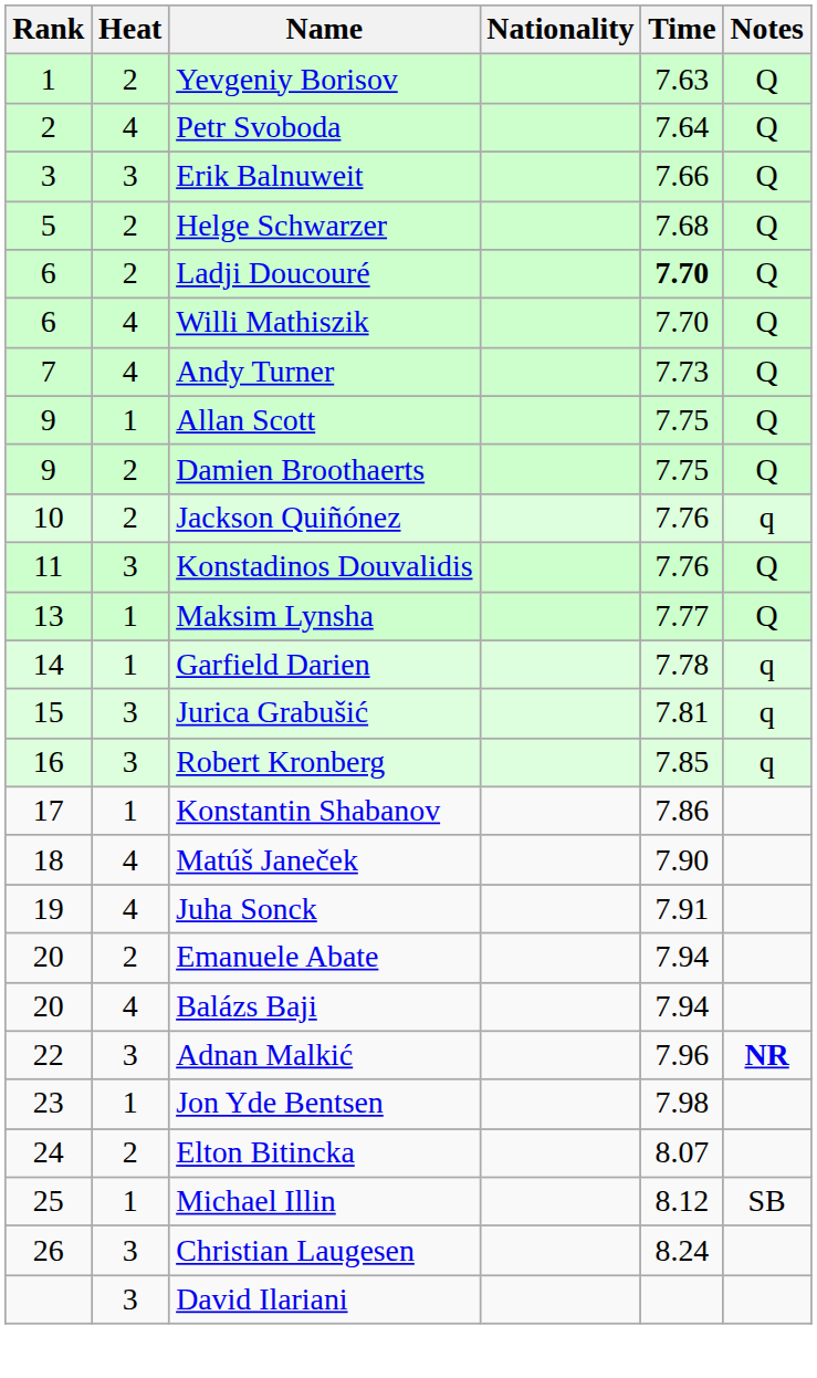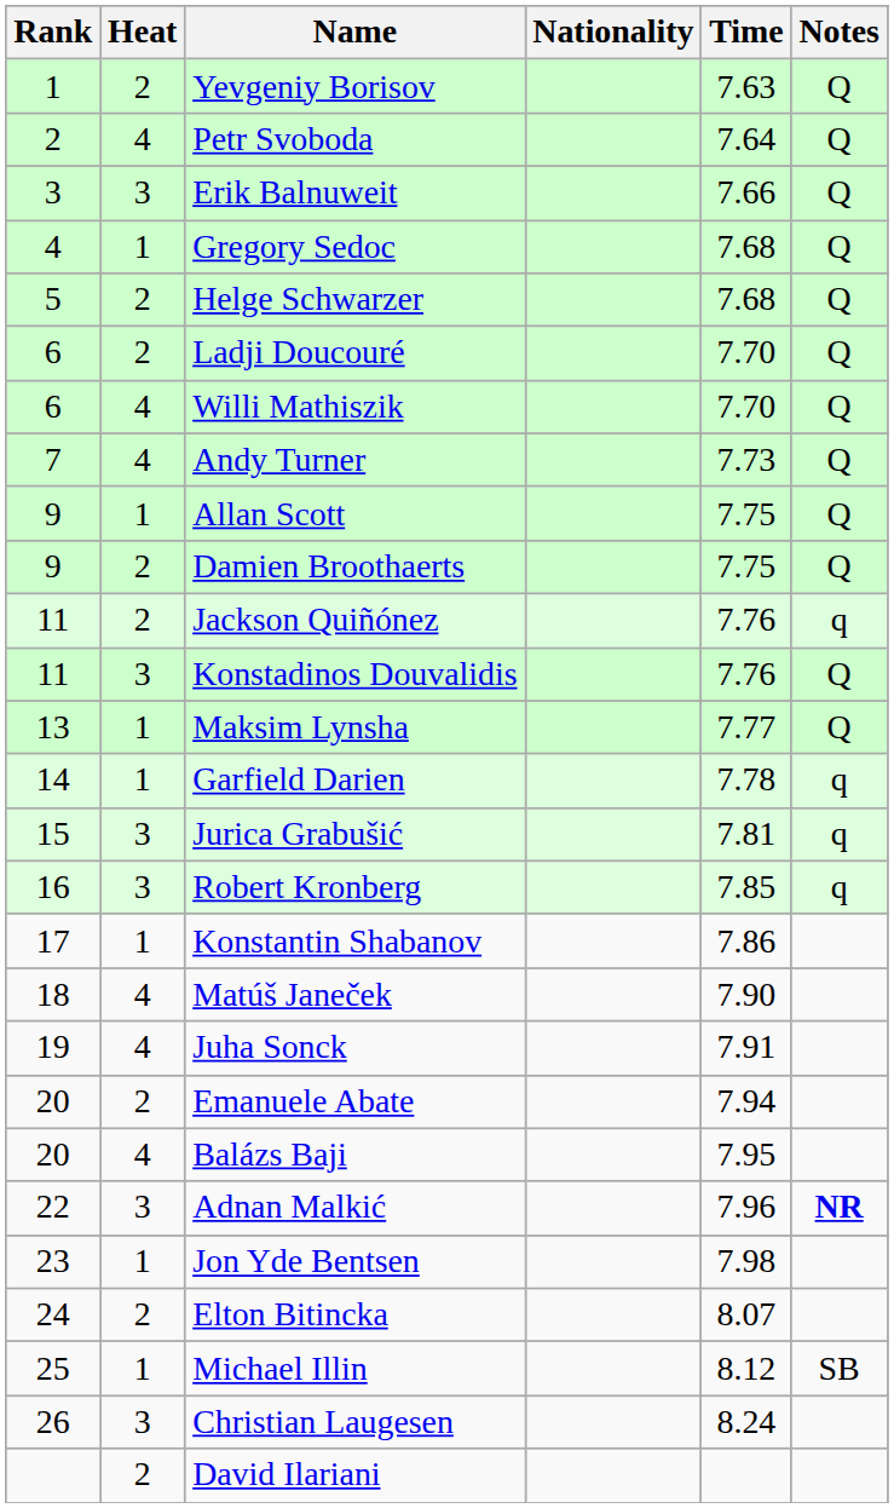 <table class="wikitable sortable" style="text-align:center">
 <tr>
 <th>Rank</th>
 <th>Heat</th>
 <th>Name</th>
 <th>Nationality</th>
 <th>Time</th>
 <th>Notes</th>
 </tr>
 <tr bgcolor=ccffcc>
 <td>1</td>
 <td>2</td>
 <td align="left"><a href='#'>Yevgeniy Borisov</a></td>
 <td align=left></td>
 <td>7.63</td>
 <td>Q</td>
 </tr>
 <tr bgcolor=ccffcc>
 <td>2</td>
 <td>4</td>
 <td align="left"><a href='#'>Petr Svoboda</a></td>
 <td align=left></td>
 <td>7.64</td>
 <td>Q</td>
 </tr>
 <tr bgcolor=ccffcc>
 <td>3</td>
 <td>3</td>
 <td align="left"><a href='#'>Erik Balnuweit</a></td>
 <td align=left></td>
 <td>7.66</td>
 <td>Q</td>
 </tr>
 <tr bgcolor=ccffcc>
+<td>4</td>
+<td>1</td>
+<td align="left"><a href='#'>Gregory Sedoc</a></td>
+<td align=left></td>
+<td>7.68</td>
+<td>Q</td>
+</tr>
+<tr bgcolor=ccffcc>
 <td>5</td>
 <td>2</td>
 <td align="left"><a href='#'>Helge Schwarzer</a></td>
 <td align=left></td>
 <td>7.68</td>
 <td>Q</td>
 </tr>
 <tr bgcolor=ccffcc>
 <td>6</td>
 <td>2</td>
 <td align="left"><a href='#'>Ladji Doucouré</a></td>
 <td align=left></td>
-<td><strong>7.70</strong></td>
+<td>7.70</td>
 <td>Q</td>
 </tr>
 <tr bgcolor=ccffcc>
 <td>6</td>
 <td>4</td>
 <td align="left"><a href='#'>Willi Mathiszik</a></td>
 <td align=left></td>
 <td>7.70</td>
 <td>Q</td>
 </tr>
 <tr bgcolor=ccffcc>
 <td>7</td>
 <td>4</td>
 <td align="left"><a href='#'>Andy Turner</a></td>
 <td align=left></td>
 <td>7.73</td>
 <td>Q</td>
 </tr>
 <tr bgcolor=ccffcc>
 <td>9</td>
 <td>1</td>
 <td align="left"><a href='#'>Allan Scott</a></td>
 <td align=left></td>
 <td>7.75</td>
 <td>Q</td>
 </tr>
 <tr bgcolor=ccffcc>
 <td>9</td>
 <td>2</td>
 <td align="left"><a href='#'>Damien Broothaerts</a></td>
 <td align=left></td>
 <td>7.75</td>
 <td>Q</td>
 </tr>
 <tr bgcolor=ddffdd>
-<td>10</td>
+<td>11</td>
 <td>2</td>
 <td align="left"><a href='#'>Jackson Quiñónez</a></td>
 <td align=left></td>
 <td>7.76</td>
 <td>q</td>
 </tr>
 <tr bgcolor=ccffcc>
 <td>11</td>
 <td>3</td>
 <td align="left"><a href='#'>Konstadinos Douvalidis</a></td>
 <td align=left></td>
 <td>7.76</td>
 <td>Q</td>
 </tr>
 <tr bgcolor=ccffcc>
 <td>13</td>
 <td>1</td>
 <td align="left"><a href='#'>Maksim Lynsha</a></td>
 <td align=left></td>
 <td>7.77</td>
 <td>Q</td>
 </tr>
 <tr bgcolor=ddffdd>
 <td>14</td>
 <td>1</td>
 <td align="left"><a href='#'>Garfield Darien</a></td>
 <td align=left></td>
 <td>7.78</td>
 <td>q</td>
 </tr>
 <tr bgcolor=ddffdd>
 <td>15</td>
 <td>3</td>
 <td align="left"><a href='#'>Jurica Grabušić</a></td>
 <td align=left></td>
 <td>7.81</td>
 <td>q</td>
 </tr>
 <tr bgcolor=ddffdd>
 <td>16</td>
 <td>3</td>
 <td align="left"><a href='#'>Robert Kronberg</a></td>
 <td align=left></td>
 <td>7.85</td>
 <td>q</td>
 </tr>
 <tr>
 <td>17</td>
 <td>1</td>
 <td align="left"><a href='#'>Konstantin Shabanov</a></td>
 <td align=left></td>
 <td>7.86</td>
 <td></td>
 </tr>
 <tr>
 <td>18</td>
 <td>4</td>
 <td align="left"><a href='#'>Matúš Janeček</a></td>
 <td align=left></td>
 <td>7.90</td>
 <td></td>
 </tr>
 <tr>
 <td>19</td>
 <td>4</td>
 <td align="left"><a href='#'>Juha Sonck</a></td>
 <td align=left></td>
 <td>7.91</td>
 <td></td>
 </tr>
 <tr>
 <td>20</td>
 <td>2</td>
 <td align="left"><a href='#'>Emanuele Abate</a></td>
 <td align=left></td>
 <td>7.94</td>
 <td></td>
 </tr>
 <tr>
 <td>20</td>
 <td>4</td>
 <td align="left"><a href='#'>Balázs Baji</a></td>
 <td align=left></td>
-<td>7.94</td>
+<td>7.95</td>
 <td></td>
 </tr>
 <tr>
 <td>22</td>
 <td>3</td>
 <td align="left"><a href='#'>Adnan Malkić</a></td>
 <td align=left></td>
 <td>7.96</td>
 <td><strong><a href='#'>NR</a></strong></td>
 </tr>
 <tr>
 <td>23</td>
 <td>1</td>
 <td align="left"><a href='#'>Jon Yde Bentsen</a></td>
 <td align=left></td>
 <td>7.98</td>
 <td></td>
 </tr>
 <tr>
 <td>24</td>
 <td>2</td>
 <td align="left"><a href='#'>Elton Bitincka</a></td>
 <td align=left></td>
 <td>8.07</td>
 <td></td>
 </tr>
 <tr>
 <td>25</td>
 <td>1</td>
 <td align="left"><a href='#'>Michael Illin</a></td>
 <td align=left></td>
 <td>8.12</td>
 <td>SB</td>
 </tr>
 <tr>
 <td>26</td>
 <td>3</td>
 <td align="left"><a href='#'>Christian Laugesen</a></td>
 <td align=left></td>
 <td>8.24</td>
 <td></td>
 </tr>
 <tr>
 <td></td>
-<td>3</td>
+<td>2</td>
 <td align="left"><a href='#'>David Ilariani</a></td>
 <td align=left></td>
 <td></td>
 <td></td>
 </tr>
 </table>
